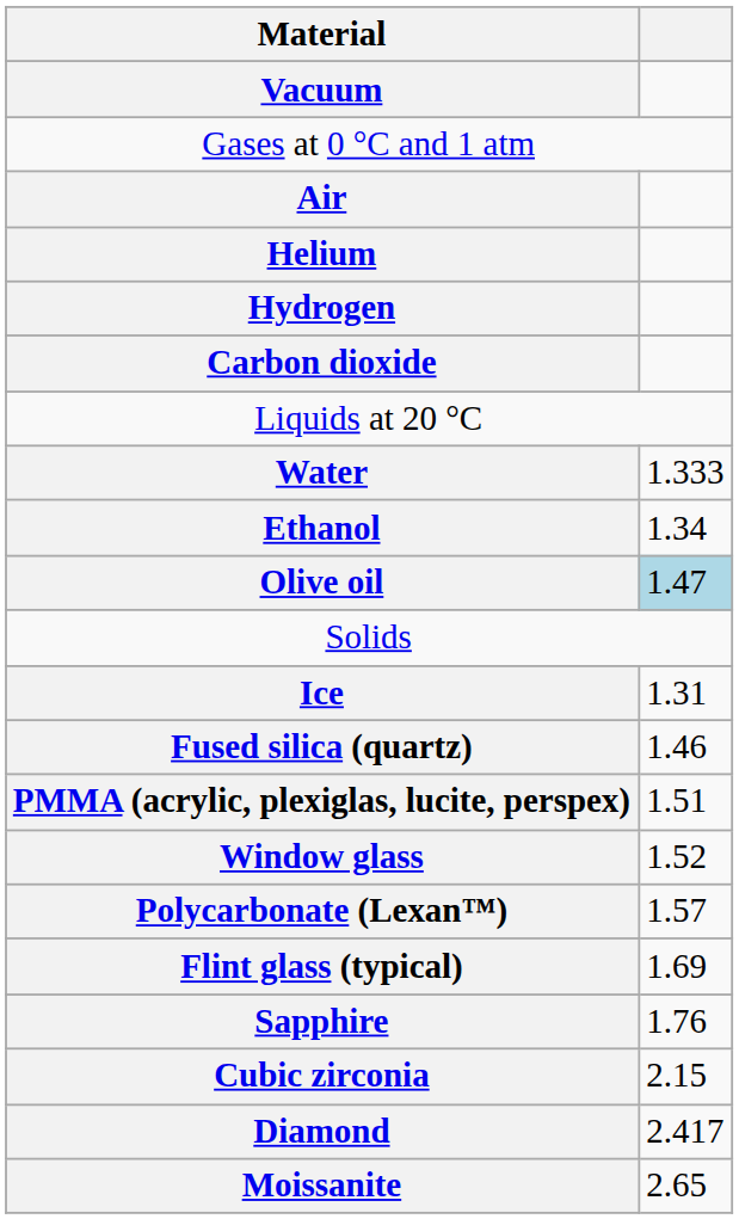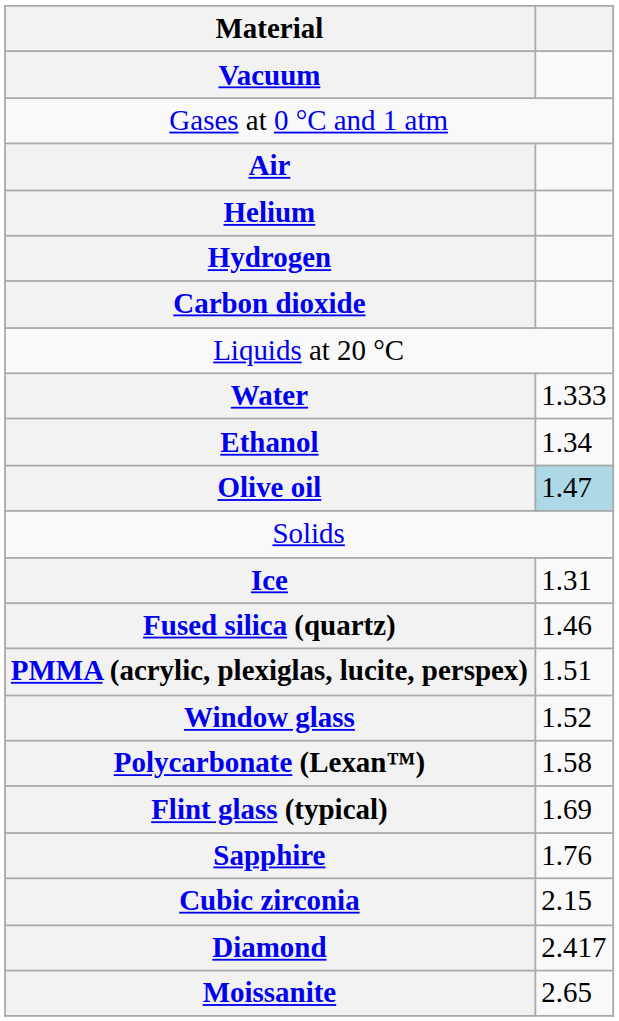 <table class="wikitable plainrowheaders" style="float:right;">
 <tr>
 <th scope="col">Material</th>
 <th scope="col"></th>
 </tr>
 <tr>
 <th scope="row"><a href='#'>Vacuum</a></th>
 <td></td>
 </tr>
 <tr>
 <td colspan="2" style="text-align:center;"><a href='#'>Gases</a> at <a href='#'>0 °C and 1 atm</a></td>
 </tr>
 <tr>
 <th scope="row"><a href='#'>Air</a></th>
 <td></td>
 </tr>
 <tr>
 <th scope="row"><a href='#'>Helium</a></th>
 <td></td>
 </tr>
 <tr>
 <th scope="row"><a href='#'>Hydrogen</a></th>
 <td></td>
 </tr>
 <tr>
 <th scope="row"><a href='#'>Carbon dioxide</a></th>
 <td></td>
 </tr>
 <tr>
 <td colspan="2" style="text-align:center;"><a href='#'>Liquids</a> at 20 °C</td>
 </tr>
 <tr>
 <th scope="row"><a href='#'>Water</a></th>
 <td>1.333</td>
 </tr>
 <tr>
 <th scope="row"><a href='#'>Ethanol</a></th>
 <td>1.34</td>
 </tr>
 <tr>
 <th scope="row"><a href='#'>Olive oil</a></th>
 <td style="background: lightblue;">1.47</td>
 </tr>
 <tr>
 <td colspan="2" style="text-align:center;"><a href='#'>Solids</a></td>
 </tr>
 <tr>
 <th scope="row"><a href='#'>Ice</a></th>
 <td>1.31</td>
 </tr>
 <tr>
 <th scope="row"><a href='#'>Fused silica</a> (quartz)</th>
 <td>1.46</td>
 </tr>
 <tr>
 <th scope="row"><a href='#'>PMMA</a> (acrylic, plexiglas, lucite, perspex)</th>
 <td>1.51</td>
 </tr>
 <tr>
 <th scope="row"><a href='#'>Window glass</a></th>
 <td>1.52</td>
 </tr>
 <tr>
 <th scope="row"><a href='#'>Polycarbonate</a> (Lexan™)</th>
-<td>1.57</td>
+<td>1.58</td>
 </tr>
 <tr>
 <th scope="row"><a href='#'>Flint glass</a> (typical)</th>
 <td>1.69</td>
 </tr>
 <tr>
 <th scope="row"><a href='#'>Sapphire</a></th>
 <td>1.76</td>
 </tr>
 <tr>
 <th scope="row"><a href='#'>Cubic zirconia</a></th>
 <td>2.15</td>
 </tr>
 <tr>
 <th scope="row"><a href='#'>Diamond</a></th>
 <td>2.417</td>
 </tr>
 <tr>
 <th scope="row"><a href='#'>Moissanite</a></th>
 <td>2.65</td>
 </tr>
 </table>
